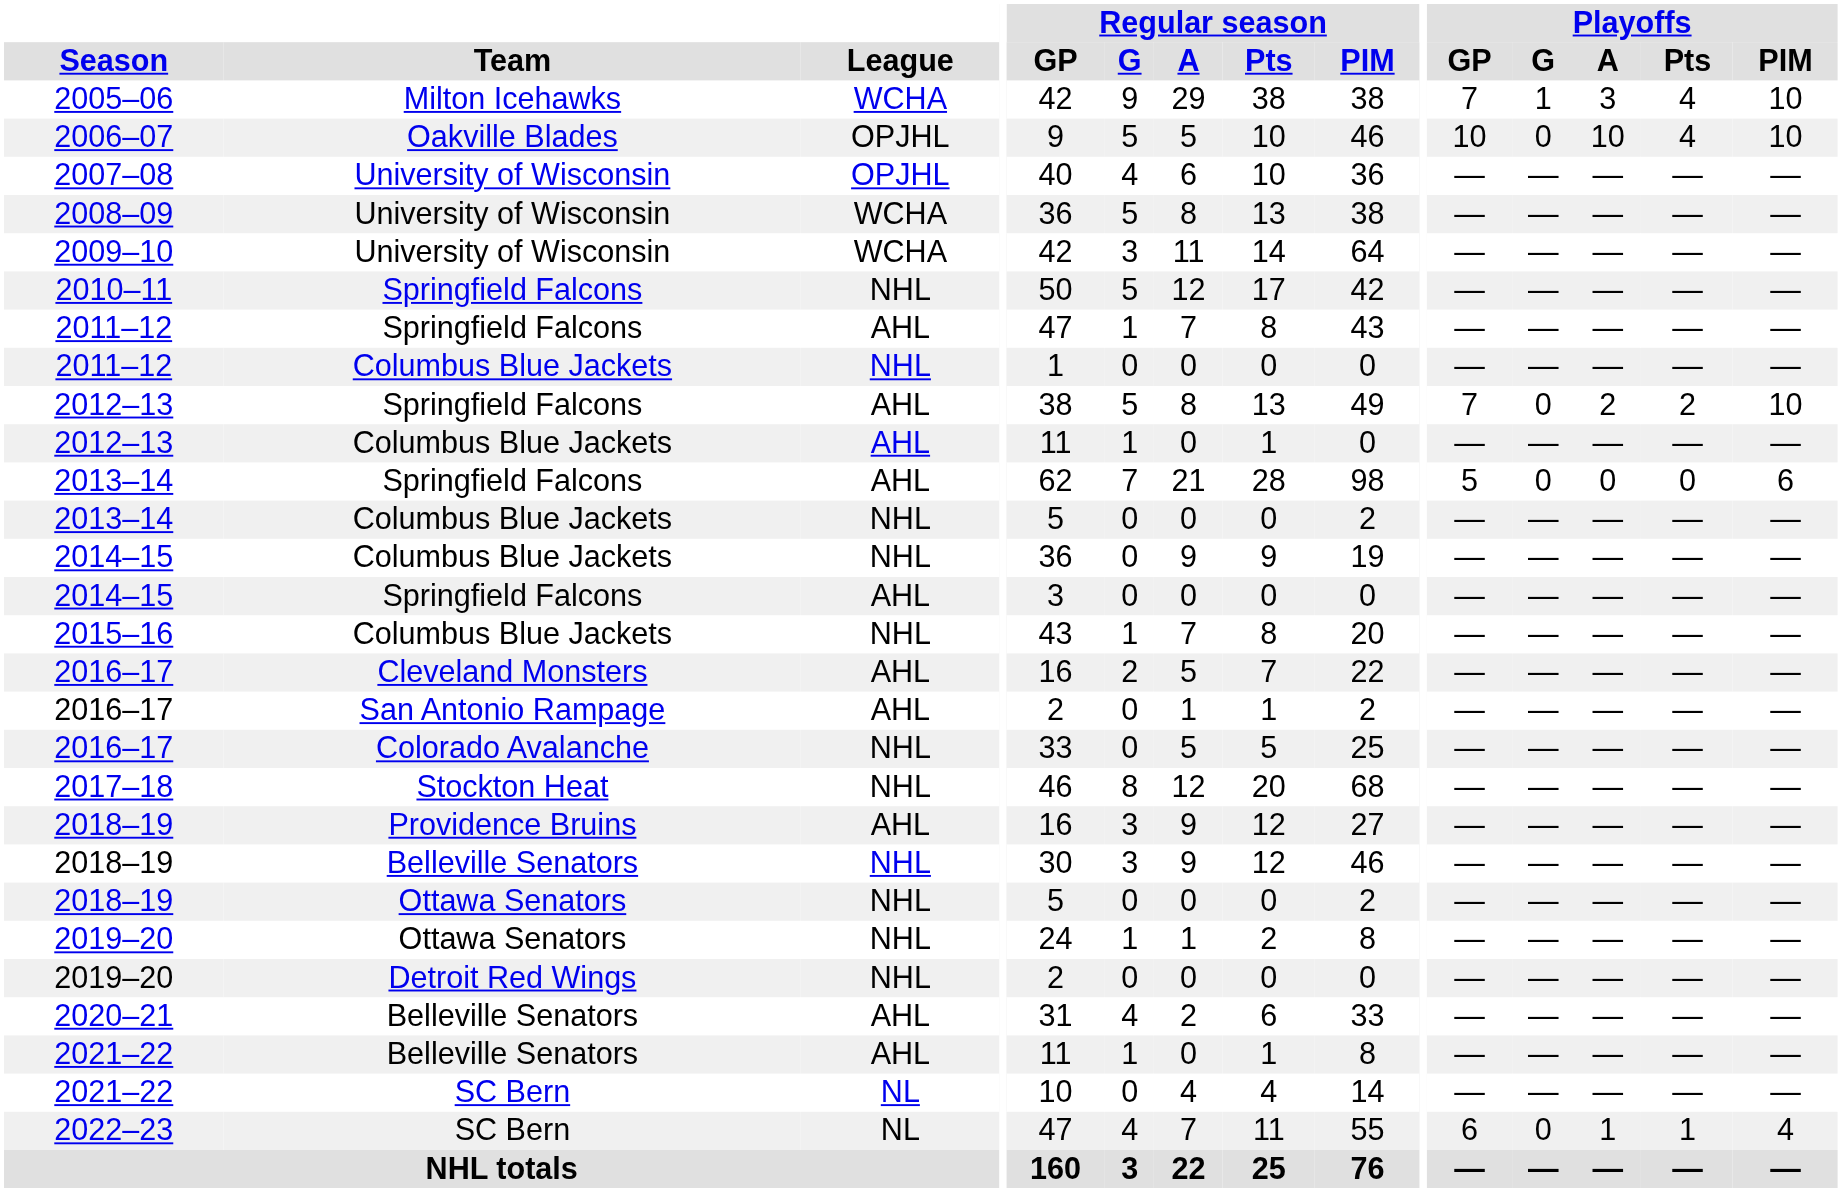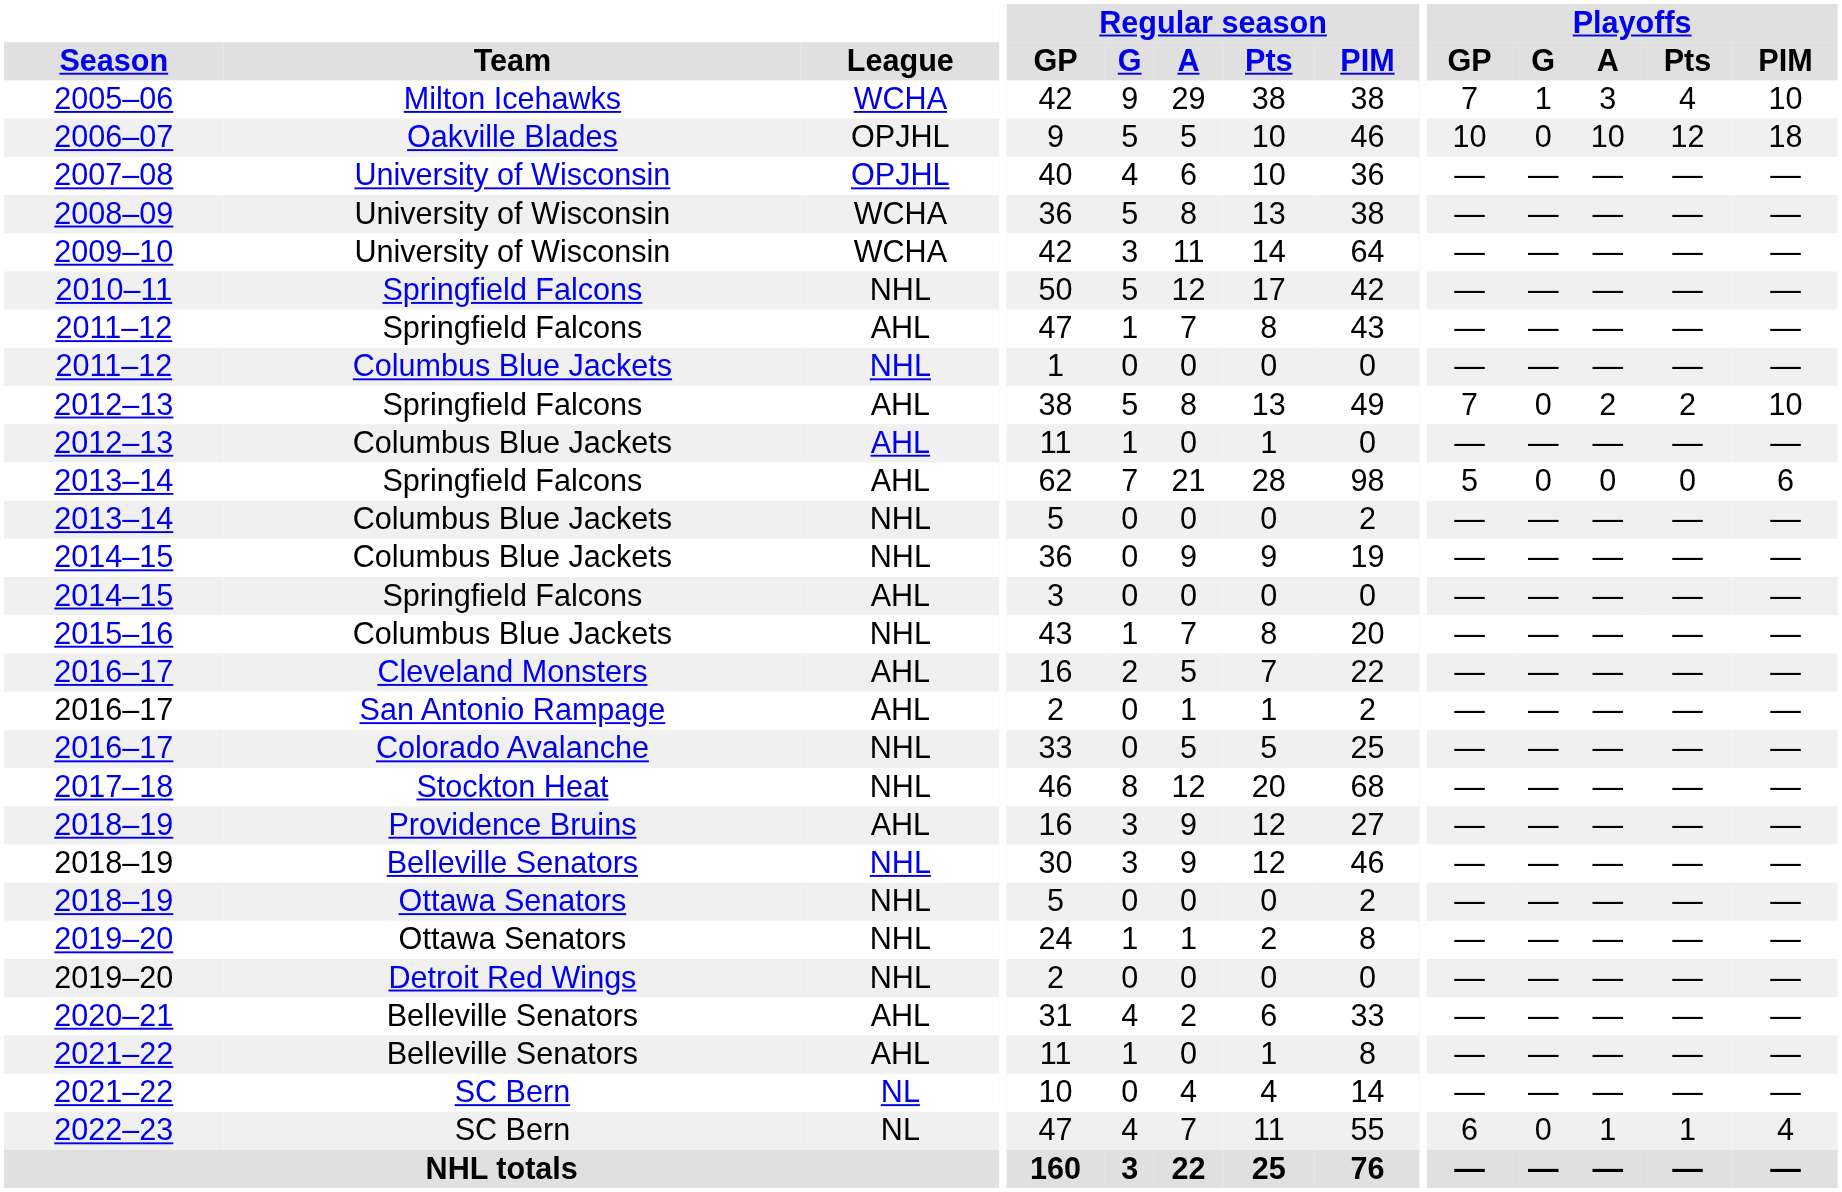 <table border="0" cellpadding="1" cellspacing="0" style="text-align:center; width:60em">
 <tr bgcolor="#e0e0e0">
 <th colspan="3" bgcolor="#ffffff"></th>
 <th rowspan="99" bgcolor="#ffffff"></th>
 <th colspan="5"><a href='#'>Regular season</a></th>
 <th rowspan="99" bgcolor="#ffffff"></th>
 <th colspan="5"><a href='#'>Playoffs</a></th>
 </tr>
 <tr bgcolor="#e0e0e0">
 <th><a href='#'>Season</a></th>
 <th>Team</th>
 <th>League</th>
 <th>GP</th>
 <th><a href='#'>G</a></th>
 <th><a href='#'>A</a></th>
 <th><a href='#'>Pts</a></th>
 <th><a href='#'>PIM</a></th>
 <th>GP</th>
 <th>G</th>
 <th>A</th>
 <th>Pts</th>
 <th>PIM</th>
 </tr>
 <tr>
 <td><a href='#'>2005–06</a></td>
 <td><a href='#'>Milton Icehawks</a></td>
 <td><a href='#'>WCHA</a></td>
 <td>42</td>
 <td>9</td>
 <td>29</td>
 <td>38</td>
 <td>38</td>
 <td>7</td>
 <td>1</td>
 <td>3</td>
 <td>4</td>
 <td>10</td>
 </tr>
 <tr bgcolor="#f0f0f0">
 <td><a href='#'>2006–07</a></td>
 <td><a href='#'>Oakville Blades</a></td>
 <td>OPJHL</td>
 <td>9</td>
 <td>5</td>
 <td>5</td>
 <td>10</td>
 <td>46</td>
 <td>10</td>
 <td>0</td>
 <td>10</td>
-<td>4</td>
-<td>10</td>
+<td>12</td>
+<td>18</td>
 </tr>
 <tr>
 <td><a href='#'>2007–08</a></td>
 <td><a href='#'>University of Wisconsin</a></td>
 <td><a href='#'>OPJHL</a></td>
 <td>40</td>
 <td>4</td>
 <td>6</td>
 <td>10</td>
 <td>36</td>
 <td>—</td>
 <td>—</td>
 <td>—</td>
 <td>—</td>
 <td>—</td>
 </tr>
 <tr bgcolor="#f0f0f0">
 <td><a href='#'>2008–09</a></td>
 <td>University of Wisconsin</td>
 <td>WCHA</td>
 <td>36</td>
 <td>5</td>
 <td>8</td>
 <td>13</td>
 <td>38</td>
 <td>—</td>
 <td>—</td>
 <td>—</td>
 <td>—</td>
 <td>—</td>
 </tr>
 <tr>
 <td><a href='#'>2009–10</a></td>
 <td>University of Wisconsin</td>
 <td>WCHA</td>
 <td>42</td>
 <td>3</td>
 <td>11</td>
 <td>14</td>
 <td>64</td>
 <td>—</td>
 <td>—</td>
 <td>—</td>
 <td>—</td>
 <td>—</td>
 </tr>
 <tr bgcolor="#f0f0f0">
 <td><a href='#'>2010–11</a></td>
 <td><a href='#'>Springfield Falcons</a></td>
 <td>NHL</td>
 <td>50</td>
 <td>5</td>
 <td>12</td>
 <td>17</td>
 <td>42</td>
 <td>—</td>
 <td>—</td>
 <td>—</td>
 <td>—</td>
 <td>—</td>
 </tr>
 <tr>
 <td><a href='#'>2011–12</a></td>
 <td>Springfield Falcons</td>
 <td>AHL</td>
 <td>47</td>
 <td>1</td>
 <td>7</td>
 <td>8</td>
 <td>43</td>
 <td>—</td>
 <td>—</td>
 <td>—</td>
 <td>—</td>
 <td>—</td>
 </tr>
 <tr bgcolor="#f0f0f0">
 <td><a href='#'>2011–12</a></td>
 <td><a href='#'>Columbus Blue Jackets</a></td>
 <td><a href='#'>NHL</a></td>
 <td>1</td>
 <td>0</td>
 <td>0</td>
 <td>0</td>
 <td>0</td>
 <td>—</td>
 <td>—</td>
 <td>—</td>
 <td>—</td>
 <td>—</td>
 </tr>
 <tr>
 <td><a href='#'>2012–13</a></td>
 <td>Springfield Falcons</td>
 <td>AHL</td>
 <td>38</td>
 <td>5</td>
 <td>8</td>
 <td>13</td>
 <td>49</td>
 <td>7</td>
 <td>0</td>
 <td>2</td>
 <td>2</td>
 <td>10</td>
 </tr>
 <tr bgcolor="#f0f0f0">
 <td><a href='#'>2012–13</a></td>
 <td>Columbus Blue Jackets</td>
 <td><a href='#'>AHL</a></td>
 <td>11</td>
 <td>1</td>
 <td>0</td>
 <td>1</td>
 <td>0</td>
 <td>—</td>
 <td>—</td>
 <td>—</td>
 <td>—</td>
 <td>—</td>
 </tr>
 <tr>
 <td><a href='#'>2013–14</a></td>
 <td>Springfield Falcons</td>
 <td>AHL</td>
 <td>62</td>
 <td>7</td>
 <td>21</td>
 <td>28</td>
 <td>98</td>
 <td>5</td>
 <td>0</td>
 <td>0</td>
 <td>0</td>
 <td>6</td>
 </tr>
 <tr bgcolor="#f0f0f0">
 <td><a href='#'>2013–14</a></td>
 <td>Columbus Blue Jackets</td>
 <td>NHL</td>
 <td>5</td>
 <td>0</td>
 <td>0</td>
 <td>0</td>
 <td>2</td>
 <td>—</td>
 <td>—</td>
 <td>—</td>
 <td>—</td>
 <td>—</td>
 </tr>
 <tr>
 <td><a href='#'>2014–15</a></td>
 <td>Columbus Blue Jackets</td>
 <td>NHL</td>
 <td>36</td>
 <td>0</td>
 <td>9</td>
 <td>9</td>
 <td>19</td>
 <td>—</td>
 <td>—</td>
 <td>—</td>
 <td>—</td>
 <td>—</td>
 </tr>
 <tr bgcolor="#f0f0f0">
 <td><a href='#'>2014–15</a></td>
 <td>Springfield Falcons</td>
 <td>AHL</td>
 <td>3</td>
 <td>0</td>
 <td>0</td>
 <td>0</td>
 <td>0</td>
 <td>—</td>
 <td>—</td>
 <td>—</td>
 <td>—</td>
 <td>—</td>
 </tr>
 <tr>
 <td><a href='#'>2015–16</a></td>
 <td>Columbus Blue Jackets</td>
 <td>NHL</td>
 <td>43</td>
 <td>1</td>
 <td>7</td>
 <td>8</td>
 <td>20</td>
 <td>—</td>
 <td>—</td>
 <td>—</td>
 <td>—</td>
 <td>—</td>
 </tr>
 <tr bgcolor="#f0f0f0">
 <td><a href='#'>2016–17</a></td>
 <td><a href='#'>Cleveland Monsters</a></td>
 <td>AHL</td>
 <td>16</td>
 <td>2</td>
 <td>5</td>
 <td>7</td>
 <td>22</td>
 <td>—</td>
 <td>—</td>
 <td>—</td>
 <td>—</td>
 <td>—</td>
 </tr>
 <tr>
 <td>2016–17</td>
 <td><a href='#'>San Antonio Rampage</a></td>
 <td>AHL</td>
 <td>2</td>
 <td>0</td>
 <td>1</td>
 <td>1</td>
 <td>2</td>
 <td>—</td>
 <td>—</td>
 <td>—</td>
 <td>—</td>
 <td>—</td>
 </tr>
 <tr bgcolor="#f0f0f0">
 <td><a href='#'>2016–17</a></td>
 <td><a href='#'>Colorado Avalanche</a></td>
 <td>NHL</td>
 <td>33</td>
 <td>0</td>
 <td>5</td>
 <td>5</td>
 <td>25</td>
 <td>—</td>
 <td>—</td>
 <td>—</td>
 <td>—</td>
 <td>—</td>
 </tr>
 <tr>
 <td><a href='#'>2017–18</a></td>
 <td><a href='#'>Stockton Heat</a></td>
 <td>NHL</td>
 <td>46</td>
 <td>8</td>
 <td>12</td>
 <td>20</td>
 <td>68</td>
 <td>—</td>
 <td>—</td>
 <td>—</td>
 <td>—</td>
 <td>—</td>
 </tr>
 <tr bgcolor="#f0f0f0">
 <td><a href='#'>2018–19</a></td>
 <td><a href='#'>Providence Bruins</a></td>
 <td>AHL</td>
 <td>16</td>
 <td>3</td>
 <td>9</td>
 <td>12</td>
 <td>27</td>
 <td>—</td>
 <td>—</td>
 <td>—</td>
 <td>—</td>
 <td>—</td>
 </tr>
 <tr>
 <td>2018–19</td>
 <td><a href='#'>Belleville Senators</a></td>
 <td><a href='#'>NHL</a></td>
 <td>30</td>
 <td>3</td>
 <td>9</td>
 <td>12</td>
 <td>46</td>
 <td>—</td>
 <td>—</td>
 <td>—</td>
 <td>—</td>
 <td>—</td>
 </tr>
 <tr bgcolor="#f0f0f0">
 <td><a href='#'>2018–19</a></td>
 <td><a href='#'>Ottawa Senators</a></td>
 <td>NHL</td>
 <td>5</td>
 <td>0</td>
 <td>0</td>
 <td>0</td>
 <td>2</td>
 <td>—</td>
 <td>—</td>
 <td>—</td>
 <td>—</td>
 <td>—</td>
 </tr>
 <tr>
 <td><a href='#'>2019–20</a></td>
 <td>Ottawa Senators</td>
 <td>NHL</td>
 <td>24</td>
 <td>1</td>
 <td>1</td>
 <td>2</td>
 <td>8</td>
 <td>—</td>
 <td>—</td>
 <td>—</td>
 <td>—</td>
 <td>—</td>
 </tr>
 <tr bgcolor="#f0f0f0">
 <td>2019–20</td>
 <td><a href='#'>Detroit Red Wings</a></td>
 <td>NHL</td>
 <td>2</td>
 <td>0</td>
 <td>0</td>
 <td>0</td>
 <td>0</td>
 <td>—</td>
 <td>—</td>
 <td>—</td>
 <td>—</td>
 <td>—</td>
 </tr>
 <tr>
 <td><a href='#'>2020–21</a></td>
 <td>Belleville Senators</td>
 <td>AHL</td>
 <td>31</td>
 <td>4</td>
 <td>2</td>
 <td>6</td>
 <td>33</td>
 <td>—</td>
 <td>—</td>
 <td>—</td>
 <td>—</td>
 <td>—</td>
 </tr>
 <tr bgcolor="#f0f0f0">
 <td><a href='#'>2021–22</a></td>
 <td>Belleville Senators</td>
 <td>AHL</td>
 <td>11</td>
 <td>1</td>
 <td>0</td>
 <td>1</td>
 <td>8</td>
 <td>—</td>
 <td>—</td>
 <td>—</td>
 <td>—</td>
 <td>—</td>
 </tr>
 <tr>
 <td><a href='#'>2021–22</a></td>
 <td><a href='#'>SC Bern</a></td>
 <td><a href='#'>NL</a></td>
 <td>10</td>
 <td>0</td>
 <td>4</td>
 <td>4</td>
 <td>14</td>
 <td>—</td>
 <td>—</td>
 <td>—</td>
 <td>—</td>
 <td>—</td>
 </tr>
 <tr bgcolor="#f0f0f0">
 <td><a href='#'>2022–23</a></td>
 <td>SC Bern</td>
 <td>NL</td>
 <td>47</td>
 <td>4</td>
 <td>7</td>
 <td>11</td>
 <td>55</td>
 <td>6</td>
 <td>0</td>
 <td>1</td>
 <td>1</td>
 <td>4</td>
 </tr>
 <tr bgcolor="#e0e0e0">
 <th colspan="3">NHL totals</th>
 <th>160</th>
 <th>3</th>
 <th>22</th>
 <th>25</th>
 <th>76</th>
 <th>—</th>
 <th>—</th>
 <th>—</th>
 <th>—</th>
 <th>—</th>
 </tr>
 </table>
